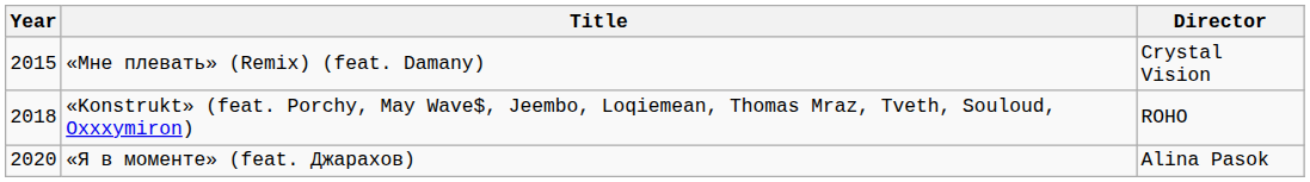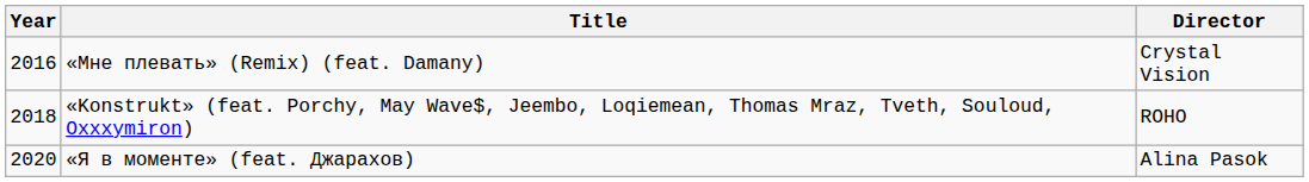 <table class="wikitable">
 <tr>
 <th>Year</th>
 <th>Title</th>
 <th>Director</th>
 </tr>
 <tr>
-<td rowspan="1">2015</td>
+<td rowspan="1">2016</td>
 <td>«Мне плевать» (Remix) (feat. Damany)</td>
 <td>Crystal Vision</td>
 </tr>
 <tr>
 <td rowspan="1">2018</td>
 <td>«Konstrukt» (feat. Porchy, May Wave$, Jeembo, Loqiemean, Thomas Mraz, Tveth, Souloud, <a href='#'>Oxxxymiron</a>)</td>
 <td>ROHO</td>
 </tr>
 <tr>
 <td>2020</td>
 <td>«Я в моменте» (feat. Джарахов)</td>
 <td>Alina Pasok</td>
 </tr>
 </table>
